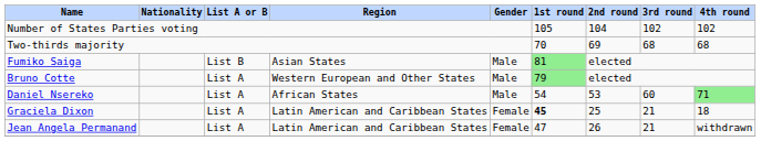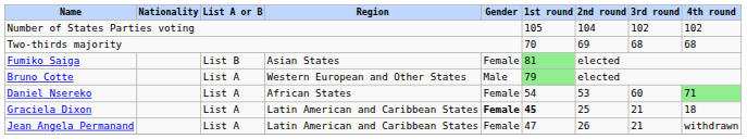 <table class="wikitable">
 <tr bgcolor=#BFD7FF align="center" style="font-size:90%;">
 <td><strong>Name</strong></td>
 <td><strong>Nationality</strong></td>
 <td><strong>List A or B</strong></td>
 <td><strong>Region</strong></td>
 <td><strong>Gender</strong></td>
 <td><strong>1st round</strong></td>
 <td><strong>2nd round</strong></td>
 <td><strong>3rd round</strong></td>
 <td><strong>4th round</strong></td>
 </tr>
 <tr>
 <td colspan=5>Number of States Parties voting</td>
 <td>105</td>
 <td>104</td>
 <td>102</td>
 <td>102</td>
 </tr>
 <tr>
 <td colspan=5>Two-thirds majority</td>
 <td>70</td>
 <td>69</td>
 <td>68</td>
 <td>68</td>
 </tr>
 <tr>
 <td><a href='#'>Fumiko Saiga</a></td>
 <td></td>
 <td>List B</td>
 <td>Asian States</td>
-<td>Male</td>
+<td>Female</td>
 <td bgcolor=lightgreen>81</td>
 <td colspan=3>elected</td>
 </tr>
 <tr>
 <td><a href='#'>Bruno Cotte</a></td>
 <td></td>
 <td>List A</td>
 <td>Western European and Other States</td>
 <td>Male</td>
 <td bgcolor=lightgreen>79</td>
 <td colspan=3>elected</td>
 </tr>
 <tr>
 <td><a href='#'>Daniel Nsereko</a></td>
 <td></td>
 <td>List A</td>
 <td>African States</td>
-<td>Male</td>
+<td>Female</td>
 <td>54</td>
 <td>53</td>
 <td>60</td>
 <td bgcolor=lightgreen>71</td>
 </tr>
 <tr>
 <td><a href='#'>Graciela Dixon</a></td>
 <td></td>
 <td>List A</td>
 <td>Latin American and Caribbean States</td>
-<td>Female</td>
+<td><strong>Female</strong></td>
 <td><strong>45</strong></td>
 <td>25</td>
 <td>21</td>
 <td>18</td>
 </tr>
 <tr>
 <td><a href='#'>Jean Angela Permanand</a></td>
 <td></td>
 <td>List A</td>
 <td>Latin American and Caribbean States</td>
 <td>Female</td>
 <td>47</td>
 <td>26</td>
 <td>21</td>
 <td>withdrawn</td>
 </tr>
 <tr>
 </tr>
 </table>
